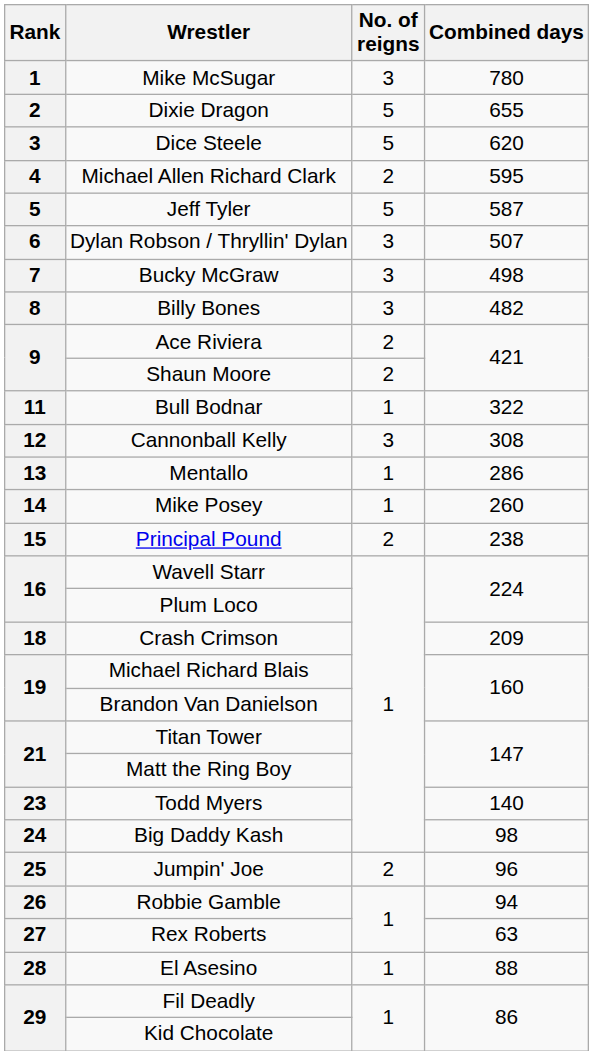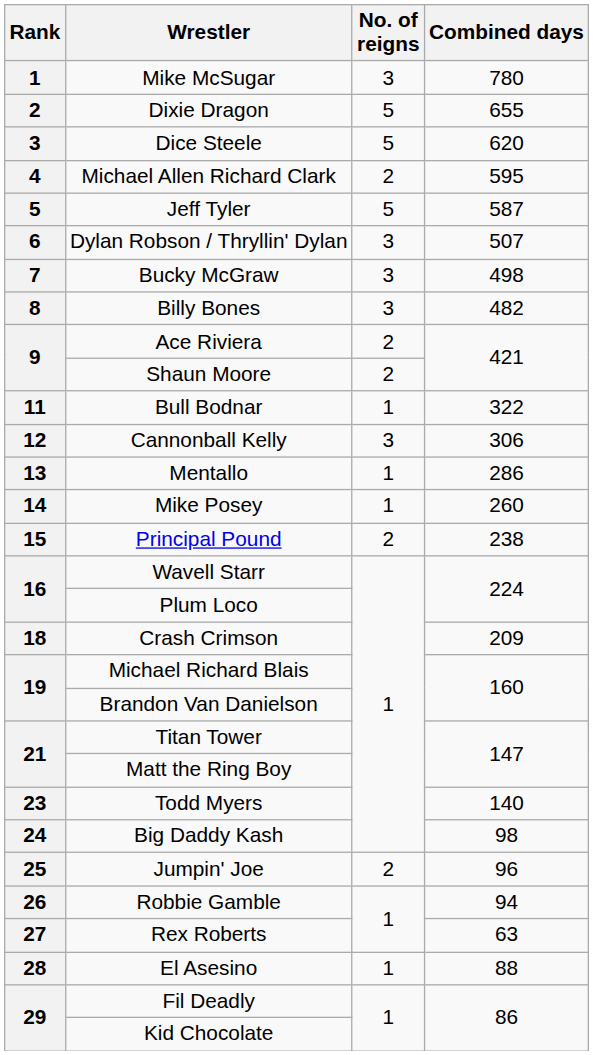 <table class="wikitable sortable" style="text-align: center">
 <tr>
 <th>Rank</th>
 <th>Wrestler</th>
 <th>No. of<br>reigns</th>
 <th data-sort-type="number">Combined days</th>
 </tr>
 <tr>
 <th>1</th>
 <td>Mike McSugar</td>
 <td>3</td>
 <td>780</td>
 </tr>
 <tr>
 <th>2</th>
 <td>Dixie Dragon</td>
 <td>5</td>
 <td>655</td>
 </tr>
 <tr>
 <th>3</th>
 <td>Dice Steele</td>
 <td>5</td>
 <td>620</td>
 </tr>
 <tr>
 <th>4</th>
 <td>Michael Allen Richard Clark</td>
 <td>2</td>
 <td>595</td>
 </tr>
 <tr>
 <th>5</th>
 <td>Jeff Tyler</td>
 <td>5</td>
 <td>587</td>
 </tr>
 <tr>
 <th>6</th>
 <td>Dylan Robson / Thryllin' Dylan</td>
 <td>3</td>
 <td>507</td>
 </tr>
 <tr>
 <th>7</th>
 <td>Bucky McGraw</td>
 <td>3</td>
 <td>498</td>
 </tr>
 <tr>
 <th>8</th>
 <td>Billy Bones</td>
 <td>3</td>
 <td>482</td>
 </tr>
 <tr>
 <th rowspan=2>9</th>
 <td>Ace Riviera</td>
 <td>2</td>
 <td rowspan=2>421</td>
 </tr>
 <tr>
 <td>Shaun Moore</td>
 <td>2</td>
 </tr>
 <tr>
 <th>11</th>
 <td>Bull Bodnar</td>
 <td>1</td>
 <td>322</td>
 </tr>
 <tr>
 <th>12</th>
 <td>Cannonball Kelly</td>
 <td>3</td>
-<td>308</td>
+<td>306</td>
 </tr>
 <tr>
 <th>13</th>
 <td>Mentallo</td>
 <td>1</td>
 <td>286</td>
 </tr>
 <tr>
 <th>14</th>
 <td>Mike Posey</td>
 <td>1</td>
 <td>260</td>
 </tr>
 <tr>
 <th>15</th>
 <td><a href='#'>Principal Pound</a></td>
 <td>2</td>
 <td>238</td>
 </tr>
 <tr>
 <th rowspan=2>16</th>
 <td>Wavell Starr</td>
 <td rowspan=9>1</td>
 <td rowspan=2>224</td>
 </tr>
 <tr>
 <td>Plum Loco</td>
 </tr>
 <tr>
 <th>18</th>
 <td>Crash Crimson</td>
 <td>209</td>
 </tr>
 <tr>
 <th rowspan=2>19</th>
 <td>Michael Richard Blais</td>
 <td rowspan=2>160</td>
 </tr>
 <tr>
 <td>Brandon Van Danielson</td>
 </tr>
 <tr>
 <th rowspan=2>21</th>
 <td>Titan Tower</td>
 <td rowspan=2>147</td>
 </tr>
 <tr>
 <td>Matt the Ring Boy</td>
 </tr>
 <tr>
 <th>23</th>
 <td>Todd Myers</td>
 <td>140</td>
 </tr>
 <tr>
 <th>24</th>
 <td>Big Daddy Kash</td>
 <td>98</td>
 </tr>
 <tr>
 <th>25</th>
 <td>Jumpin' Joe</td>
 <td>2</td>
 <td>96</td>
 </tr>
 <tr>
 <th>26</th>
 <td>Robbie Gamble</td>
 <td rowspan=2>1</td>
 <td>94</td>
 </tr>
 <tr>
 <th>27</th>
 <td>Rex Roberts</td>
 <td>63</td>
 </tr>
 <tr>
 <th>28</th>
 <td>El Asesino</td>
 <td>1</td>
 <td>88</td>
 </tr>
 <tr>
 <th rowspan=2>29</th>
 <td>Fil Deadly</td>
 <td rowspan=2>1</td>
 <td rowspan=2>86</td>
 </tr>
 <tr>
 <td>Kid Chocolate</td>
 </tr>
 </table>
